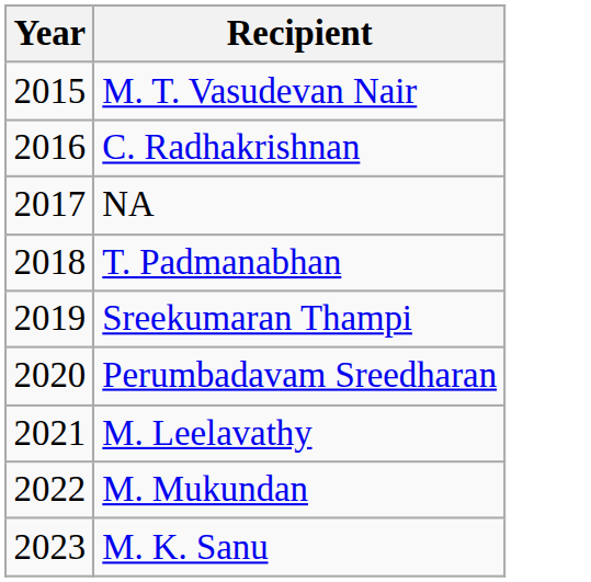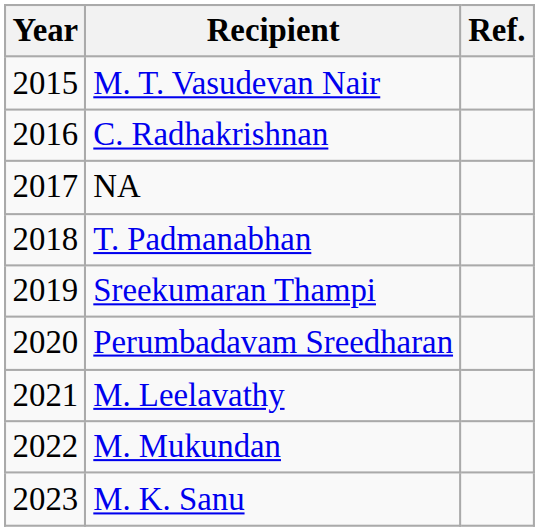 <table class="wikitable">
 <tr>
 <th>Year</th>
 <th>Recipient</th>
+<th>Ref.</th>
 </tr>
 <tr>
 <td>2015</td>
 <td><a href='#'>M. T. Vasudevan Nair</a></td>
+<td></td>
 </tr>
 <tr>
 <td>2016</td>
 <td><a href='#'>C. Radhakrishnan</a></td>
+<td></td>
 </tr>
 <tr>
 <td>2017</td>
 <td>NA</td>
+<td></td>
 </tr>
 <tr>
 <td>2018</td>
 <td><a href='#'>T. Padmanabhan</a></td>
+<td></td>
 </tr>
 <tr>
 <td>2019</td>
 <td><a href='#'>Sreekumaran Thampi</a></td>
+<td></td>
 </tr>
 <tr>
 <td>2020</td>
 <td><a href='#'>Perumbadavam Sreedharan</a></td>
+<td></td>
 </tr>
 <tr>
 <td>2021</td>
 <td><a href='#'>M. Leelavathy</a></td>
+<td></td>
 </tr>
 <tr>
 <td>2022</td>
 <td><a href='#'>M. Mukundan</a></td>
+<td></td>
 </tr>
 <tr>
 <td>2023</td>
 <td><a href='#'>M. K. Sanu</a></td>
+<td></td>
 </tr>
 </table>
